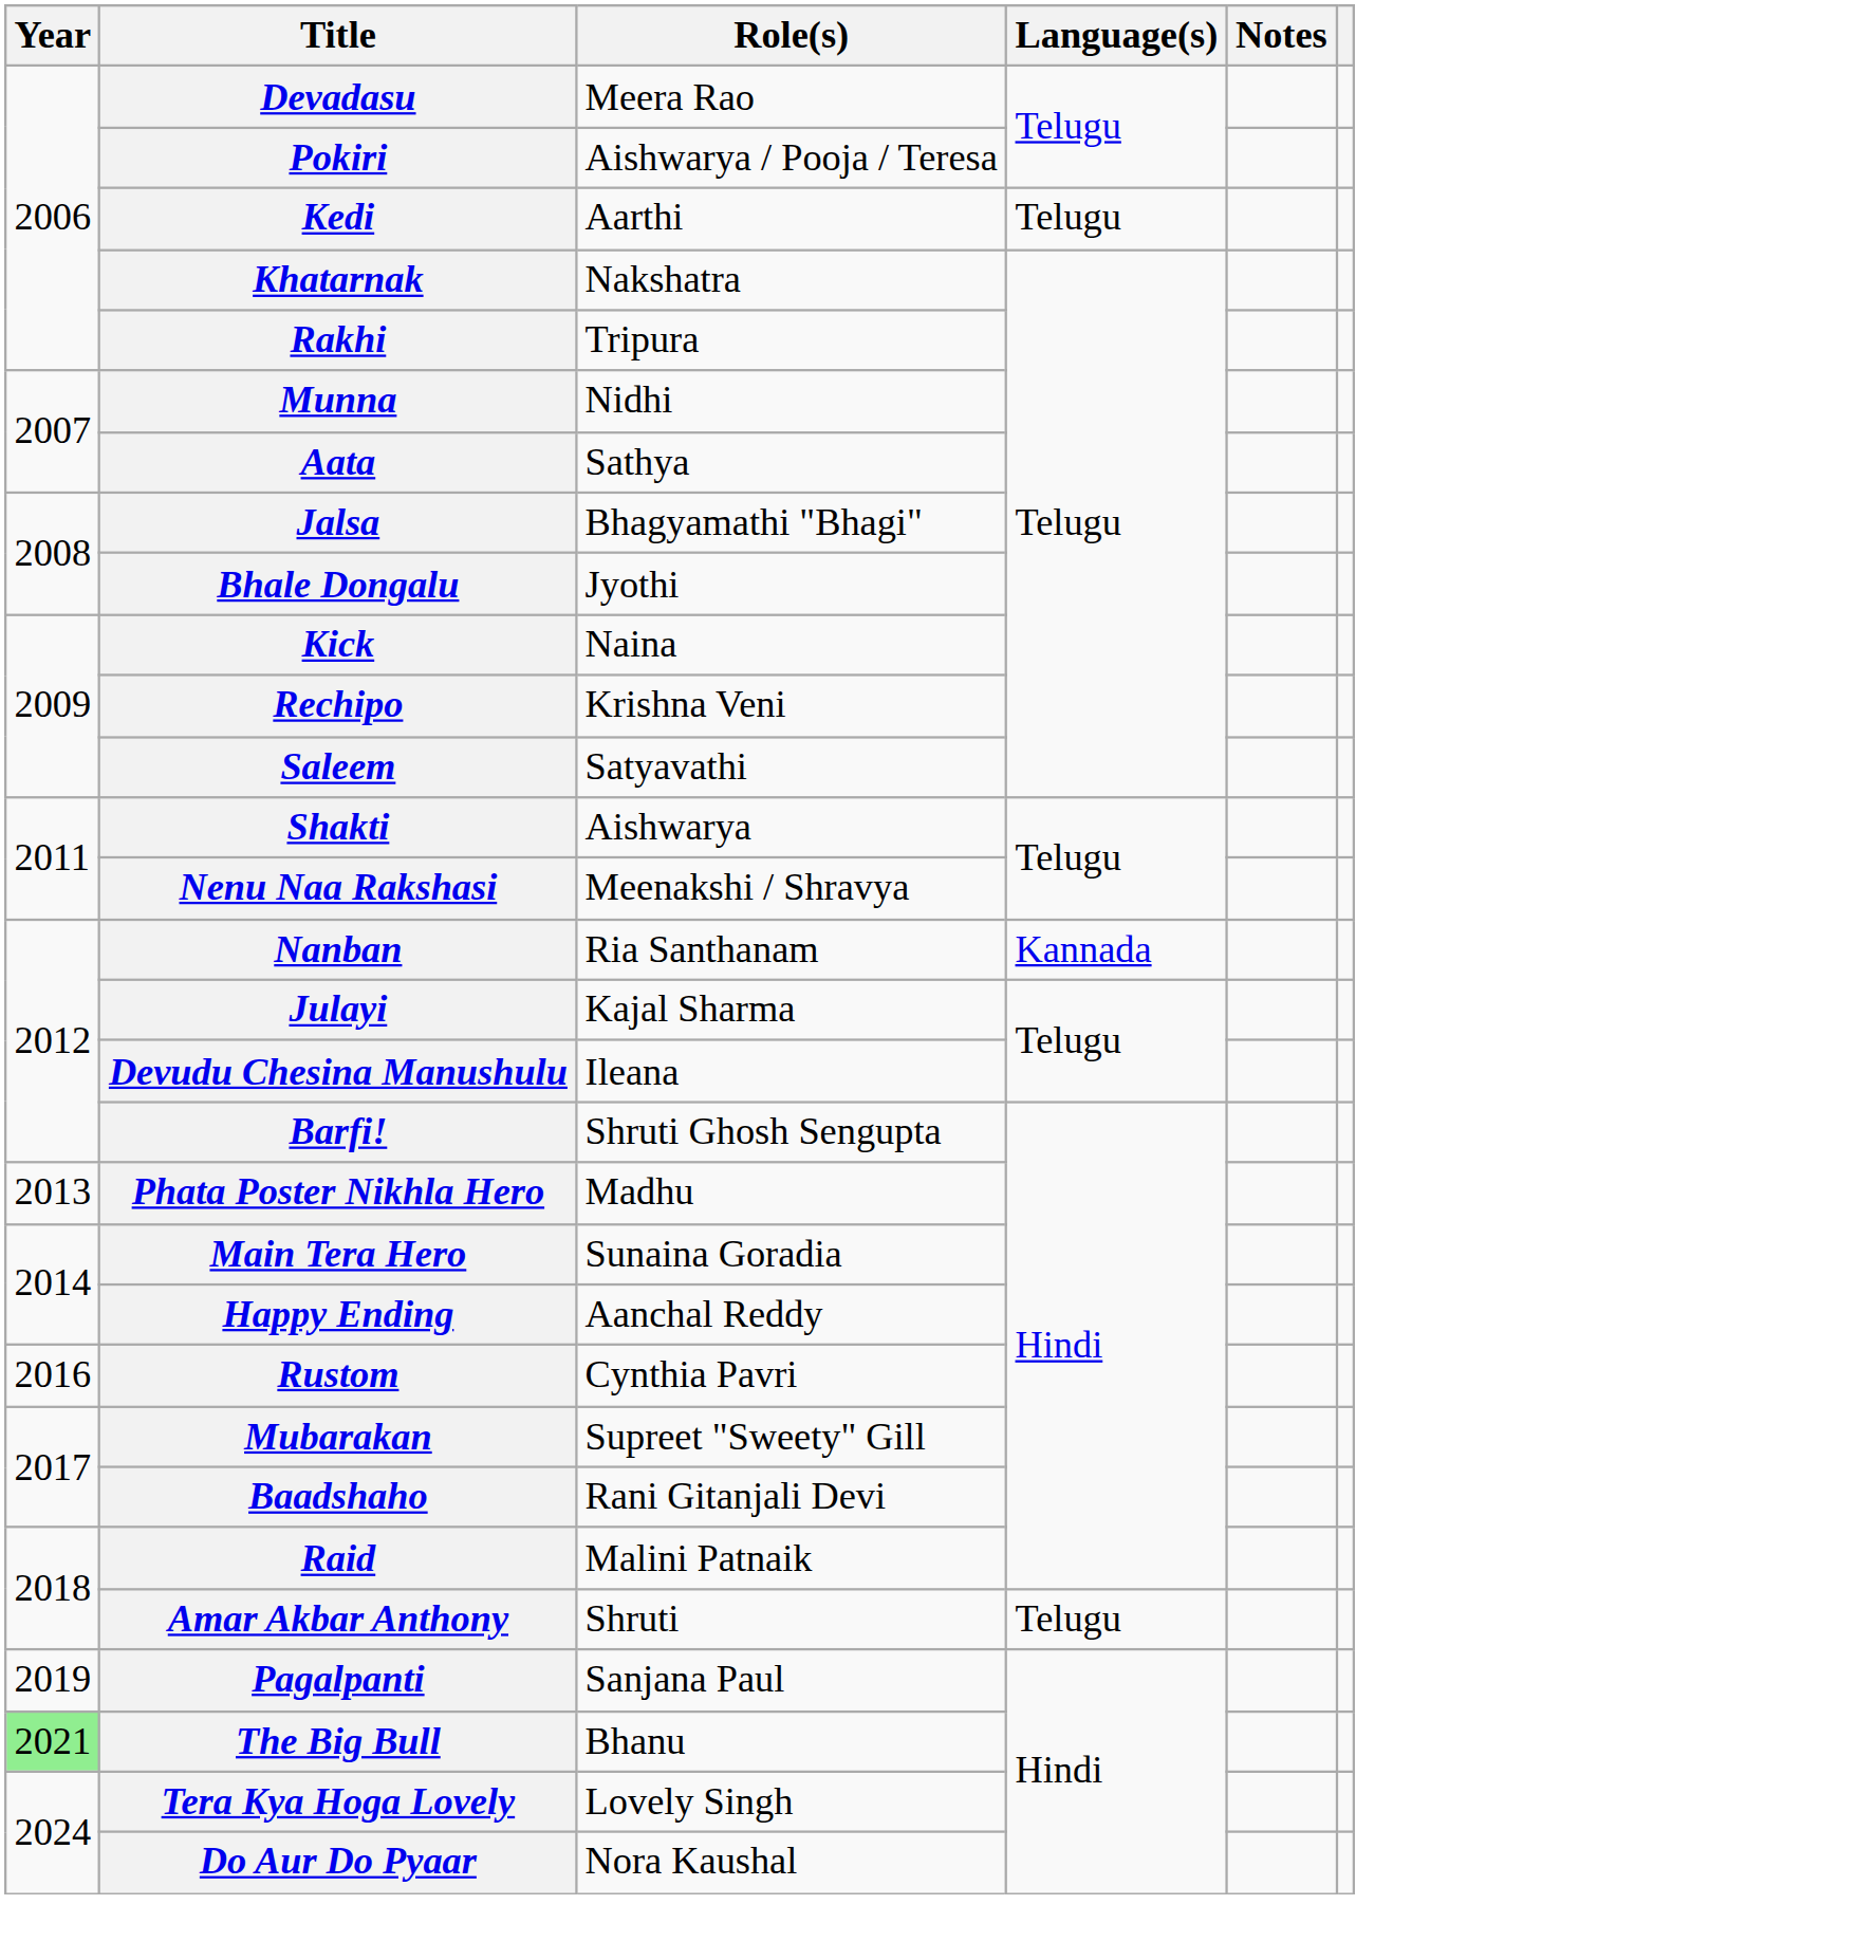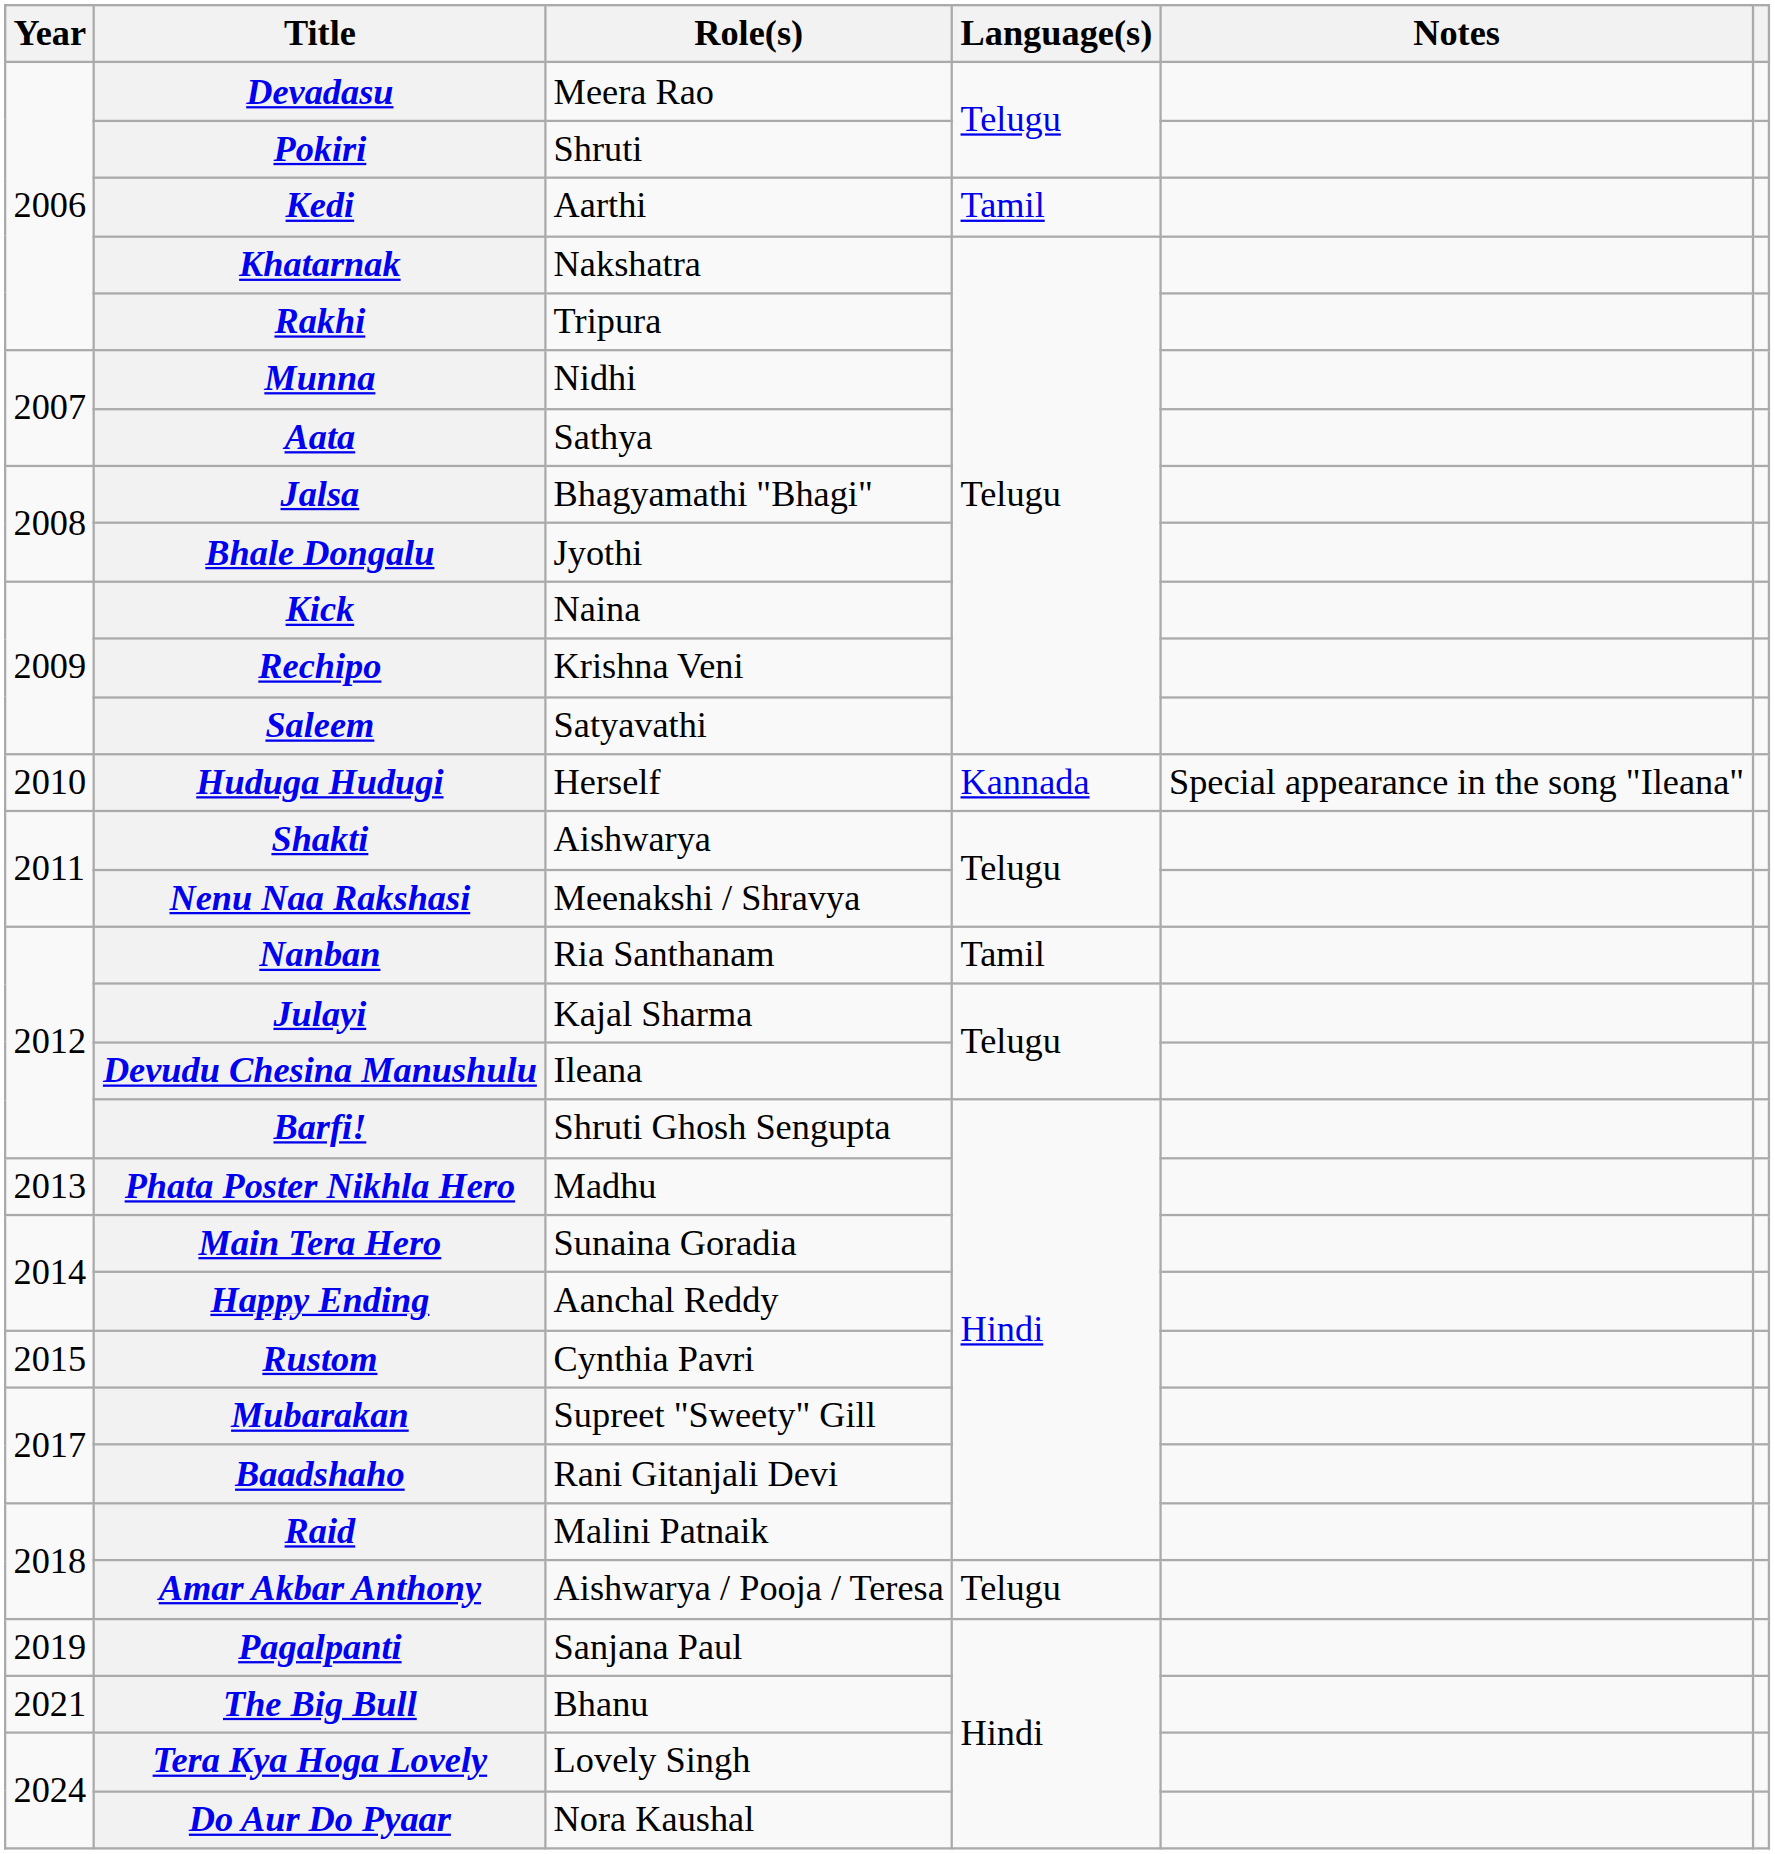 <table class="wikitable plainrowheaders sortable">
 <tr style="background:#ccc; text-align:center;">
 <th scope="col">Year</th>
 <th scope="col">Title</th>
 <th scope="col">Role(s)</th>
 <th scope="col">Language(s)</th>
 <th scope="col" class="unsortable">Notes</th>
 <th scope="col" class="unsortable"></th>
 </tr>
 <tr>
 <td rowspan="5">2006</td>
 <th scope="row"><em><a href='#'>Devadasu</a></em></th>
 <td>Meera Rao</td>
 <td rowspan=2><a href='#'>Telugu</a></td>
 <td></td>
 <td></td>
 </tr>
 <tr>
 <th scope="row"><em><a href='#'>Pokiri</a></em></th>
-<td>Aishwarya / Pooja / Teresa</td>
+<td>Shruti</td>
 <td></td>
 <td></td>
 </tr>
 <tr>
 <th scope="row"><em><a href='#'>Kedi</a></em></th>
 <td>Aarthi</td>
-<td>Telugu</td>
+<td><a href='#'>Tamil</a></td>
 <td></td>
 <td></td>
 </tr>
 <tr>
 <th scope="row"><em><a href='#'>Khatarnak</a></em></th>
 <td>Nakshatra</td>
 <td rowspan=9>Telugu</td>
 <td></td>
 <td></td>
 </tr>
 <tr>
 <th scope="row"><em><a href='#'>Rakhi</a></em></th>
 <td>Tripura</td>
 <td></td>
 <td></td>
 </tr>
 <tr>
 <td rowspan="2">2007</td>
 <th scope="row"><em><a href='#'>Munna</a></em></th>
 <td>Nidhi</td>
 <td></td>
 <td></td>
 </tr>
 <tr>
 <th scope="row"><em><a href='#'>Aata</a></em></th>
 <td>Sathya</td>
 <td></td>
 <td></td>
 </tr>
 <tr>
 <td rowspan="2">2008</td>
 <th scope="row"><em><a href='#'>Jalsa</a></em></th>
 <td>Bhagyamathi "Bhagi"</td>
 <td></td>
 <td></td>
 </tr>
 <tr>
 <th scope="row"><em><a href='#'>Bhale Dongalu</a></em></th>
 <td>Jyothi</td>
 <td></td>
 <td></td>
 </tr>
 <tr>
 <td rowspan="3">2009</td>
 <th scope="row"><em><a href='#'>Kick</a></em></th>
 <td>Naina</td>
 <td></td>
 <td></td>
 </tr>
 <tr>
 <th scope="row"><em><a href='#'>Rechipo</a></em></th>
 <td>Krishna Veni</td>
 <td></td>
 <td></td>
 </tr>
 <tr>
 <th scope="row"><em><a href='#'>Saleem</a></em></th>
 <td>Satyavathi</td>
 <td></td>
 <td></td>
 </tr>
 <tr>
+<td>2010</td>
+<th scope="row"><em><a href='#'>Huduga Hudugi</a></em></th>
+<td>Herself</td>
+<td><a href='#'>Kannada</a></td>
+<td>Special appearance in the song "Ileana"</td>
+<td></td>
+</tr>
+<tr>
 <td rowspan="2">2011</td>
 <th scope="row"><em><a href='#'>Shakti</a></em></th>
 <td>Aishwarya</td>
 <td rowspan=2>Telugu</td>
 <td></td>
 <td></td>
 </tr>
 <tr>
 <th scope="row"><em><a href='#'>Nenu Naa Rakshasi</a></em></th>
 <td>Meenakshi / Shravya</td>
 <td></td>
 <td></td>
 </tr>
 <tr>
 <td rowspan="4">2012</td>
 <th scope="row"><em><a href='#'>Nanban</a></em></th>
 <td>Ria Santhanam</td>
-<td><a href='#'>Kannada</a></td>
+<td>Tamil</td>
 <td></td>
 <td></td>
 </tr>
 <tr>
 <th scope="row"><em><a href='#'>Julayi</a></em></th>
 <td>Kajal Sharma</td>
 <td rowspan=2>Telugu</td>
 <td></td>
 <td></td>
 </tr>
 <tr>
 <th scope="row"><em><a href='#'>Devudu Chesina Manushulu</a></em></th>
 <td>Ileana</td>
 <td></td>
 <td></td>
 </tr>
 <tr>
 <th scope="row"><em><a href='#'>Barfi!</a></em></th>
 <td>Shruti Ghosh Sengupta</td>
 <td rowspan=8><a href='#'>Hindi</a></td>
 <td></td>
 <td></td>
 </tr>
 <tr>
 <td>2013</td>
 <th scope="row"><em><a href='#'>Phata Poster Nikhla Hero</a></em></th>
 <td>Madhu</td>
 <td></td>
 <td></td>
 </tr>
 <tr>
 <td rowspan="2">2014</td>
 <th scope="row"><em><a href='#'>Main Tera Hero</a></em></th>
 <td>Sunaina Goradia</td>
 <td></td>
 <td></td>
 </tr>
 <tr>
 <th scope="row"><em><a href='#'>Happy Ending</a></em></th>
 <td>Aanchal Reddy</td>
 <td></td>
 <td></td>
 </tr>
 <tr>
-<td>2016</td>
+<td>2015</td>
 <th scope="row"><em><a href='#'>Rustom</a></em></th>
 <td>Cynthia Pavri</td>
 <td></td>
 <td></td>
 </tr>
 <tr>
 <td rowspan="2">2017</td>
 <th scope="row"><em><a href='#'>Mubarakan</a></em></th>
 <td>Supreet "Sweety" Gill</td>
 <td></td>
 <td></td>
 </tr>
 <tr>
 <th scope="row"><em><a href='#'>Baadshaho</a></em></th>
 <td>Rani Gitanjali Devi</td>
 <td></td>
 <td></td>
 </tr>
 <tr>
 <td rowspan="2">2018</td>
 <th scope="row"><em><a href='#'>Raid</a></em></th>
 <td>Malini Patnaik</td>
 <td></td>
 <td></td>
 </tr>
 <tr>
 <th scope="row"><em><a href='#'>Amar Akbar Anthony</a></em></th>
-<td>Shruti</td>
+<td>Aishwarya / Pooja / Teresa</td>
 <td>Telugu</td>
 <td></td>
 <td></td>
 </tr>
 <tr>
 <td>2019</td>
 <th scope="row"><em><a href='#'>Pagalpanti</a></em></th>
 <td>Sanjana Paul</td>
 <td rowspan="4">Hindi</td>
 <td></td>
 <td></td>
 </tr>
 <tr>
-<td style="background: lightgreen;">2021</td>
+<td>2021</td>
 <th scope="row"><em><a href='#'>The Big Bull</a></em></th>
 <td>Bhanu</td>
 <td></td>
 <td></td>
 </tr>
 <tr>
 <td rowspan="2">2024</td>
 <th scope="row"><em><a href='#'>Tera Kya Hoga Lovely</a></em></th>
 <td>Lovely Singh</td>
 <td></td>
 <td></td>
 </tr>
 <tr>
 <th scope="row"><em><a href='#'>Do Aur Do Pyaar</a></em></th>
 <td>Nora Kaushal</td>
 <td></td>
 <td></td>
 </tr>
 </table>
